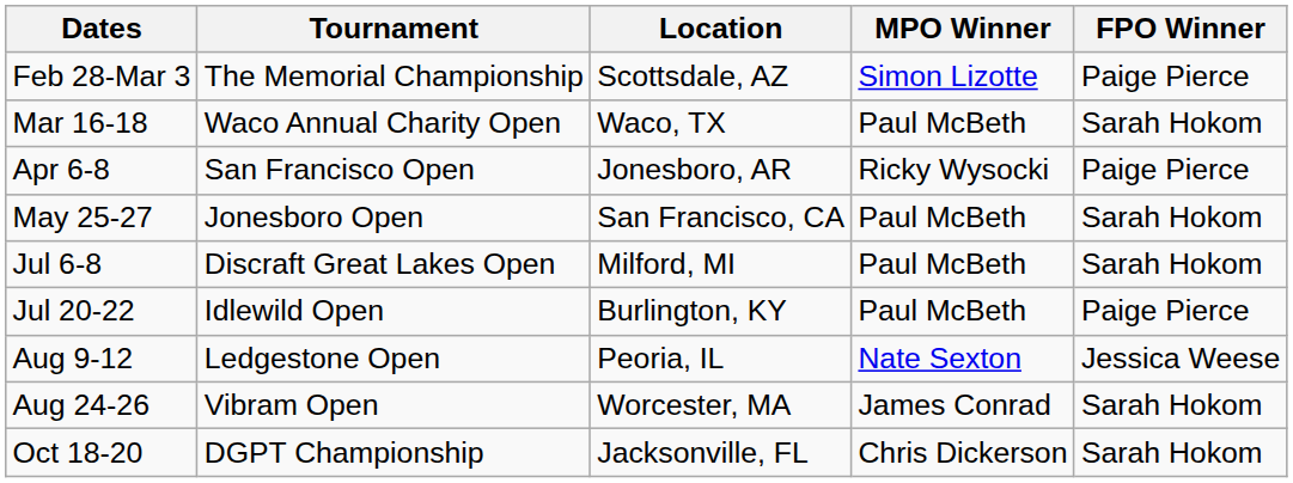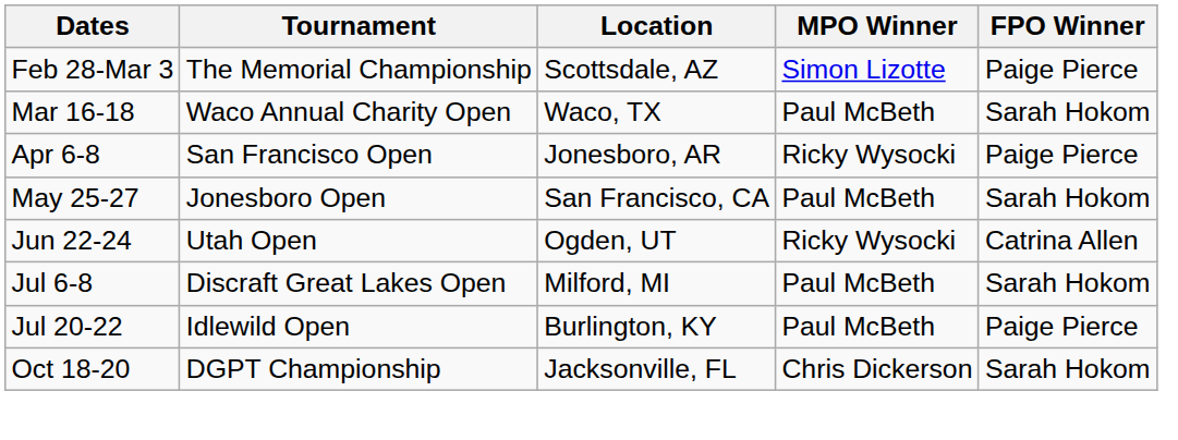 <table class="wikitable">
 <tr>
 <th>Dates</th>
 <th>Tournament</th>
 <th>Location</th>
 <th>MPO Winner</th>
 <th>FPO Winner</th>
 </tr>
 <tr>
 <td>Feb 28-Mar 3</td>
 <td>The Memorial Championship</td>
 <td>Scottsdale, AZ</td>
 <td> <a href='#'>Simon Lizotte</a></td>
 <td> Paige Pierce</td>
 </tr>
 <tr>
 <td>Mar 16-18</td>
 <td>Waco Annual Charity Open</td>
 <td>Waco, TX</td>
 <td> Paul McBeth</td>
 <td> Sarah Hokom</td>
 </tr>
 <tr>
 <td>Apr 6-8</td>
 <td>San Francisco Open</td>
 <td>Jonesboro, AR</td>
 <td> Ricky Wysocki</td>
 <td> Paige Pierce</td>
 </tr>
 <tr>
 <td>May 25-27</td>
 <td>Jonesboro Open</td>
 <td>San Francisco, CA</td>
 <td> Paul McBeth</td>
 <td> Sarah Hokom</td>
 </tr>
 <tr>
+<td>Jun 22-24</td>
+<td>Utah Open</td>
+<td>Ogden, UT</td>
+<td> Ricky Wysocki</td>
+<td> Catrina Allen</td>
+</tr>
+<tr>
 <td>Jul 6-8</td>
 <td>Discraft Great Lakes Open</td>
 <td>Milford, MI</td>
 <td> Paul McBeth</td>
 <td> Sarah Hokom</td>
 </tr>
 <tr>
 <td>Jul 20-22</td>
 <td>Idlewild Open</td>
 <td>Burlington, KY</td>
 <td> Paul McBeth</td>
 <td> Paige Pierce</td>
 </tr>
 <tr>
-<td>Aug 9-12</td>
-<td>Ledgestone Open</td>
-<td>Peoria, IL</td>
-<td> <a href='#'>Nate Sexton</a></td>
-<td> Jessica Weese</td>
-</tr>
-<tr>
-<td>Aug 24-26</td>
-<td>Vibram Open</td>
-<td>Worcester, MA</td>
-<td> James Conrad</td>
-<td> Sarah Hokom</td>
-</tr>
-<tr>
 <td>Oct 18-20</td>
 <td>DGPT Championship</td>
 <td>Jacksonville, FL</td>
 <td> Chris Dickerson</td>
 <td> Sarah Hokom</td>
 </tr>
 </table>
